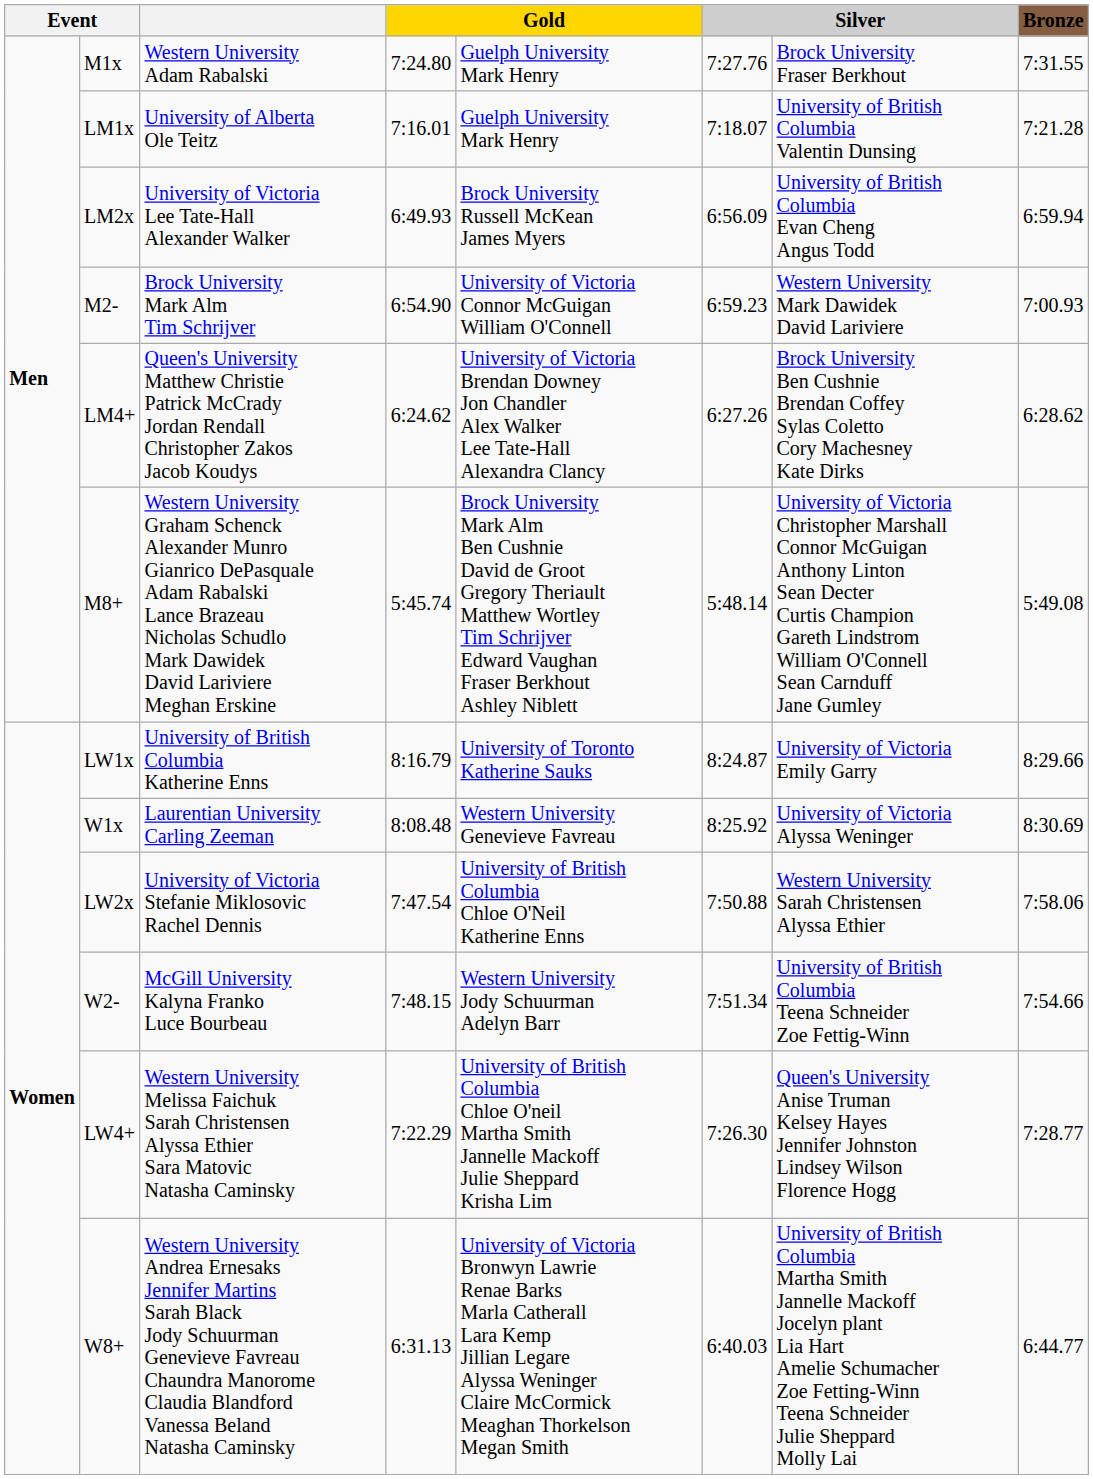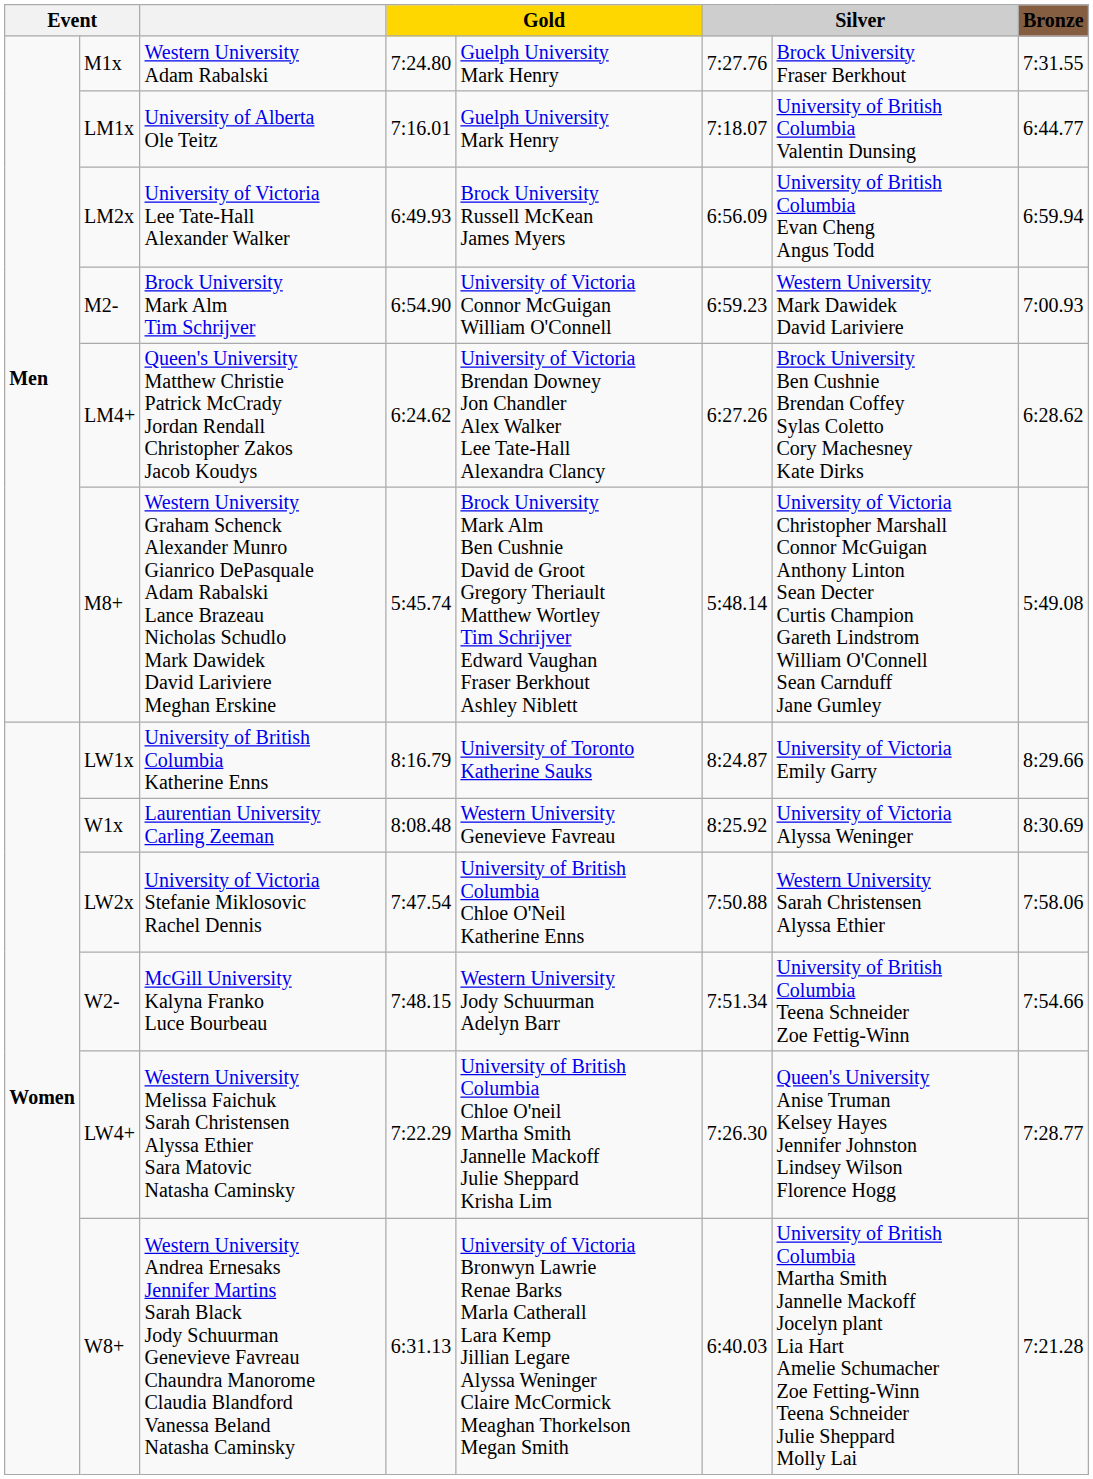 <table class="wikitable mw-collapsible mw-collapsed">
 <tr>
 <th colspan="2">Event</th>
 <th></th>
 <th colspan="2" style="background:#FFD700;">Gold</th>
 <th colspan="2" style="background:#CECECE;">Silver</th>
 <th colspan="2" style="background:#855E42;">Bronze</th>
 </tr>
 <tr>
 <td rowspan="6"><strong>Men</strong></td>
 <td>M1x</td>
 <td><a href='#'>Western University</a><br>Adam Rabalski</td>
 <td>7:24.80</td>
 <td><a href='#'>Guelph University</a><br>Mark Henry</td>
 <td>7:27.76</td>
 <td><a href='#'>Brock University</a><br>Fraser Berkhout</td>
 <td>7:31.55</td>
 </tr>
 <tr>
 <td>LM1x</td>
 <td><a href='#'>University of Alberta</a><br>Ole Teitz</td>
 <td>7:16.01</td>
 <td><a href='#'>Guelph University</a><br>Mark Henry</td>
 <td>7:18.07</td>
 <td><a href='#'>University of British Columbia</a><br>Valentin Dunsing</td>
-<td>7:21.28</td>
+<td>6:44.77</td>
 </tr>
 <tr>
 <td>LM2x</td>
 <td><a href='#'>University of Victoria</a><br>Lee Tate-Hall<br>Alexander Walker</td>
 <td>6:49.93</td>
 <td><a href='#'>Brock University</a><br>Russell McKean<br>James Myers</td>
 <td>6:56.09</td>
 <td><a href='#'>University of British Columbia</a><br>Evan Cheng<br>Angus Todd</td>
 <td>6:59.94</td>
 </tr>
 <tr>
 <td>M2-</td>
 <td><a href='#'>Brock University</a><br>Mark Alm<br><a href='#'>Tim Schrijver</a></td>
 <td>6:54.90</td>
 <td><a href='#'>University of Victoria</a><br>Connor McGuigan<br>William O'Connell</td>
 <td>6:59.23</td>
 <td><a href='#'>Western University</a><br>Mark Dawidek<br>David Lariviere</td>
 <td>7:00.93</td>
 </tr>
 <tr>
 <td>LM4+</td>
 <td><a href='#'>Queen's University</a><br>Matthew Christie<br>Patrick McCrady<br>Jordan Rendall<br>Christopher Zakos<br>Jacob Koudys</td>
 <td>6:24.62</td>
 <td><a href='#'>University of Victoria</a><br>Brendan Downey<br>Jon Chandler<br>Alex Walker<br>Lee Tate-Hall<br>Alexandra Clancy</td>
 <td>6:27.26</td>
 <td><a href='#'>Brock University</a><br>Ben Cushnie<br>Brendan Coffey<br>Sylas Coletto<br>Cory Machesney<br>Kate Dirks</td>
 <td>6:28.62</td>
 </tr>
 <tr>
 <td>M8+</td>
 <td><a href='#'>Western University</a><br>Graham Schenck<br>Alexander Munro<br>Gianrico DePasquale<br>Adam Rabalski<br>Lance Brazeau<br>Nicholas Schudlo<br>Mark Dawidek<br>David Lariviere<br>Meghan Erskine</td>
 <td>5:45.74</td>
 <td><a href='#'>Brock University</a><br>Mark Alm<br>Ben Cushnie<br>David de Groot<br>Gregory Theriault<br>Matthew Wortley<br><a href='#'>Tim Schrijver</a><br>Edward Vaughan<br>Fraser Berkhout<br>Ashley Niblett</td>
 <td>5:48.14</td>
 <td><a href='#'>University of Victoria</a><br>Christopher Marshall<br>Connor McGuigan<br>Anthony Linton<br>Sean Decter<br>Curtis Champion<br>Gareth Lindstrom<br>William O'Connell<br>Sean Carnduff<br>Jane Gumley</td>
 <td>5:49.08</td>
 </tr>
 <tr>
 <td rowspan="6"><strong>Women</strong></td>
 <td>LW1x</td>
 <td><a href='#'>University of British Columbia</a><br>Katherine Enns</td>
 <td>8:16.79</td>
 <td><a href='#'>University of Toronto</a><br><a href='#'> Katherine Sauks</a></td>
 <td>8:24.87</td>
 <td><a href='#'>University of Victoria</a><br>Emily Garry</td>
 <td>8:29.66</td>
 </tr>
 <tr>
 <td>W1x</td>
 <td><a href='#'>Laurentian University</a><br><a href='#'>Carling Zeeman</a></td>
 <td>8:08.48</td>
 <td><a href='#'>Western University</a><br>Genevieve Favreau</td>
 <td>8:25.92</td>
 <td><a href='#'>University of Victoria</a><br>Alyssa Weninger</td>
 <td>8:30.69</td>
 </tr>
 <tr>
 <td>LW2x</td>
 <td><a href='#'>University of Victoria</a><br>Stefanie Miklosovic<br>Rachel Dennis</td>
 <td>7:47.54</td>
 <td><a href='#'>University of British Columbia</a><br>Chloe O'Neil<br>Katherine Enns</td>
 <td>7:50.88</td>
 <td><a href='#'>Western University</a><br>Sarah Christensen<br>Alyssa Ethier</td>
 <td>7:58.06</td>
 </tr>
 <tr>
 <td>W2-</td>
 <td><a href='#'>McGill University</a><br>Kalyna Franko<br>Luce Bourbeau</td>
 <td>7:48.15</td>
 <td><a href='#'>Western University</a><br>Jody Schuurman<br>Adelyn Barr</td>
 <td>7:51.34</td>
 <td><a href='#'>University of British Columbia</a><br>Teena Schneider<br>Zoe Fettig-Winn</td>
 <td>7:54.66</td>
 </tr>
 <tr>
 <td>LW4+</td>
 <td><a href='#'>Western University</a><br>Melissa Faichuk<br>Sarah Christensen<br>Alyssa Ethier<br>Sara Matovic<br>Natasha Caminsky</td>
 <td>7:22.29</td>
 <td><a href='#'>University of British Columbia</a><br>Chloe O'neil<br>Martha Smith<br>Jannelle Mackoff<br>Julie Sheppard<br>Krisha Lim</td>
 <td>7:26.30</td>
 <td><a href='#'>Queen's University</a><br>Anise Truman<br>Kelsey Hayes<br>Jennifer Johnston<br>Lindsey Wilson<br>Florence Hogg</td>
 <td>7:28.77</td>
 </tr>
 <tr>
 <td>W8+</td>
 <td><a href='#'>Western University</a><br>Andrea Ernesaks<br><a href='#'>Jennifer Martins</a><br>Sarah Black<br>Jody Schuurman<br>Genevieve Favreau<br>Chaundra Manorome<br>Claudia Blandford<br>Vanessa Beland<br>Natasha Caminsky</td>
 <td>6:31.13</td>
 <td><a href='#'>University of Victoria</a><br>Bronwyn Lawrie<br>Renae Barks<br>Marla Catherall<br>Lara Kemp<br>Jillian Legare<br>Alyssa Weninger<br>Claire McCormick<br>Meaghan Thorkelson<br>Megan Smith</td>
 <td>6:40.03</td>
 <td><a href='#'>University of British Columbia</a><br>Martha Smith<br>Jannelle Mackoff<br>Jocelyn plant<br>Lia Hart<br>Amelie Schumacher<br>Zoe Fetting-Winn<br>Teena Schneider<br>Julie Sheppard<br>Molly Lai</td>
-<td>6:44.77</td>
+<td>7:21.28</td>
 </tr>
 </table>
